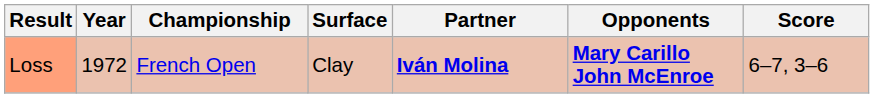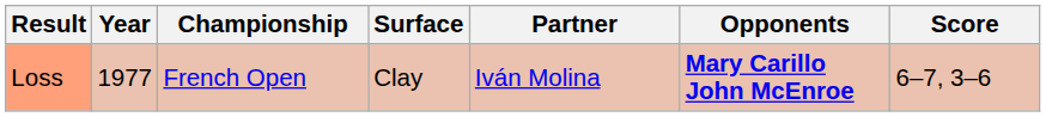 <table class="sortable wikitable">
 <tr>
 <th>Result</th>
 <th>Year</th>
 <th style="width:130px">Championship</th>
 <th style="width:50px">Surface</th>
 <th style="width:130px">Partner</th>
 <th style="width:130px">Opponents</th>
 <th style="width:90px" class="unsortable">Score</th>
 </tr>
 <tr style="background:#ebc2af;">
 <td style="background:#ffa07a;">Loss</td>
-<td>1972</td>
+<td>1977</td>
 <td><a href='#'>French Open</a></td>
 <td>Clay</td>
-<td><strong> <a href='#'>Iván Molina</a></strong></td>
+<td> <a href='#'>Iván Molina</a></td>
 <td><strong> <a href='#'>Mary Carillo</a><br> <a href='#'>John McEnroe</a></strong></td>
 <td>6–7, 3–6</td>
 </tr>
 </table>
